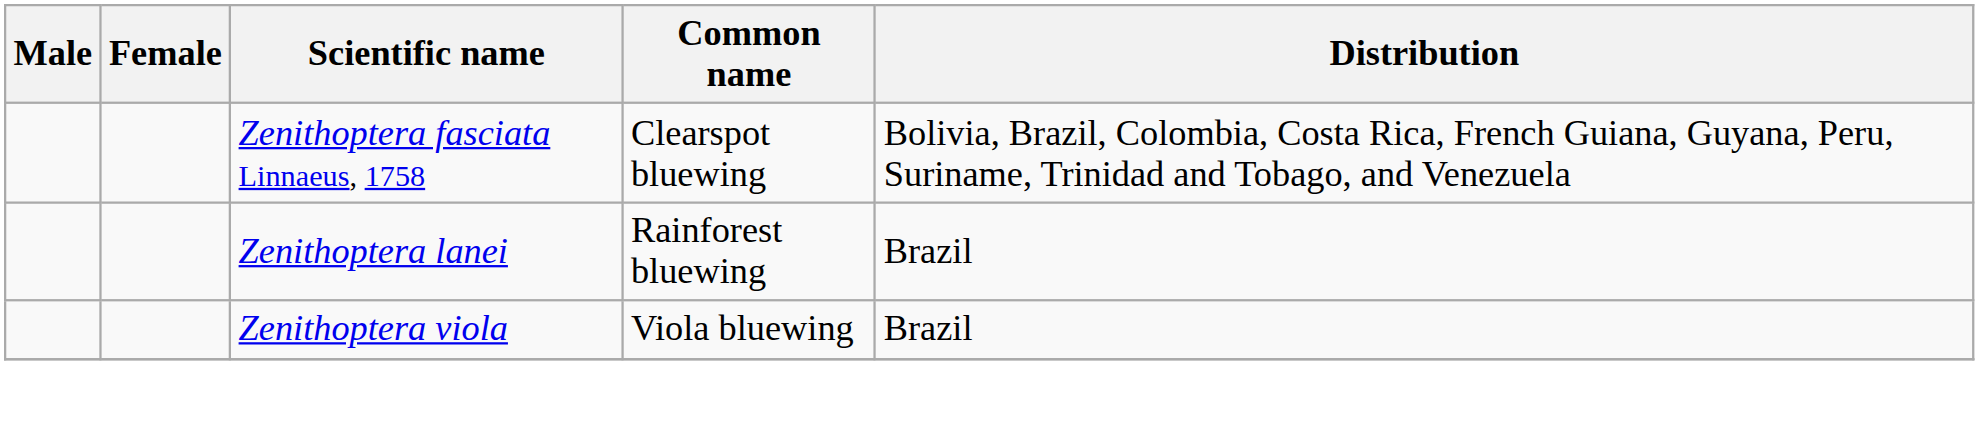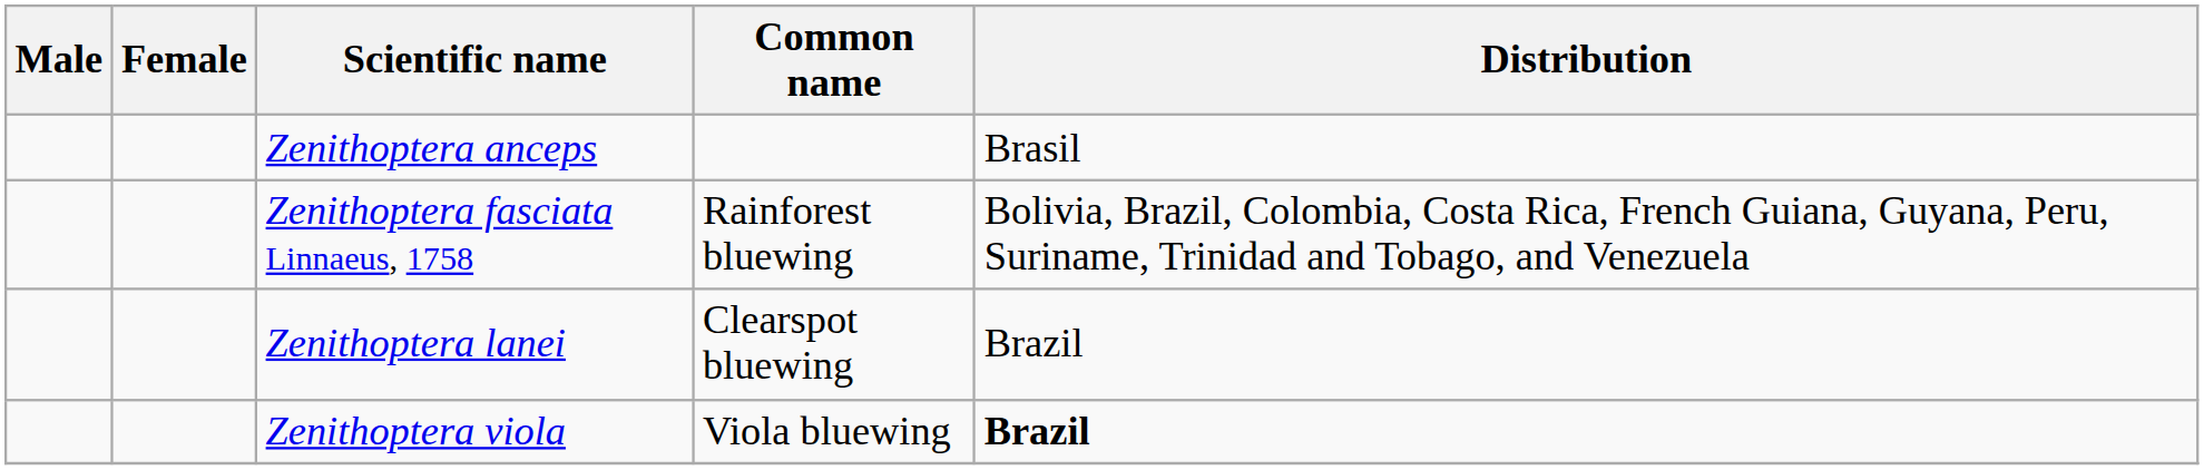 <table class="wikitable">
 <tr>
 <th>Male</th>
 <th>Female</th>
 <th>Scientific name</th>
 <th>Common name</th>
 <th>Distribution</th>
 </tr>
 <tr>
 <td></td>
 <td></td>
+<td><em><a href='#'>Zenithoptera anceps</a></em> </td>
+<td></td>
+<td>Brasil</td>
+</tr>
+<tr>
+<td></td>
+<td></td>
 <td><em><a href='#'>Zenithoptera fasciata</a></em> <small><a href='#'>Linnaeus</a>, <a href='#'>1758</a></small></td>
-<td>Clearspot bluewing</td>
+<td>Rainforest bluewing</td>
 <td>Bolivia, Brazil, Colombia, Costa Rica, French Guiana, Guyana, Peru, Suriname, Trinidad and Tobago, and Venezuela</td>
 </tr>
 <tr>
 <td></td>
 <td></td>
 <td><em><a href='#'>Zenithoptera lanei</a></em> </td>
-<td>Rainforest bluewing</td>
+<td>Clearspot bluewing</td>
 <td>Brazil</td>
 </tr>
 <tr>
 <td></td>
 <td></td>
 <td><em><a href='#'>Zenithoptera viola</a></em> </td>
 <td>Viola bluewing</td>
-<td>Brazil</td>
+<td><strong>Brazil</strong></td>
 </tr>
 <tr>
 </tr>
 </table>
